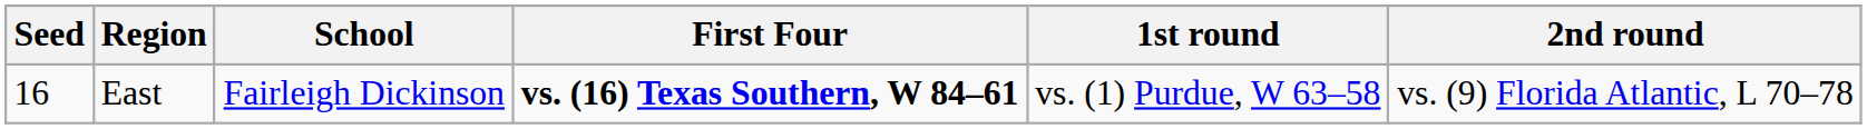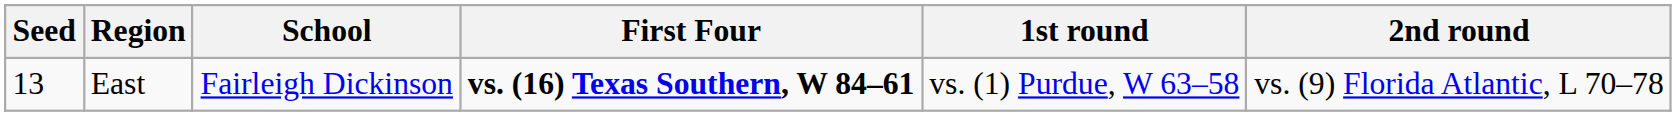 <table class="sortable wikitable" style="font-size:90%;">
 <tr>
 <th>Seed</th>
 <th>Region</th>
 <th>School</th>
 <th>First Four</th>
 <th>1st round</th>
 <th>2nd round</th>
 </tr>
 <tr>
-<td>16</td>
+<td>13</td>
 <td>East</td>
 <td><a href='#'>Fairleigh Dickinson</a></td>
 <td><strong>vs. (16) <a href='#'>Texas Southern</a>, W 84–61</strong></td>
 <td>vs. (1) <a href='#'>Purdue</a>, <a href='#'>W 63–58</a></td>
 <td>vs. (9) <a href='#'>Florida Atlantic</a>, L 70–78</td>
 </tr>
 </table>
